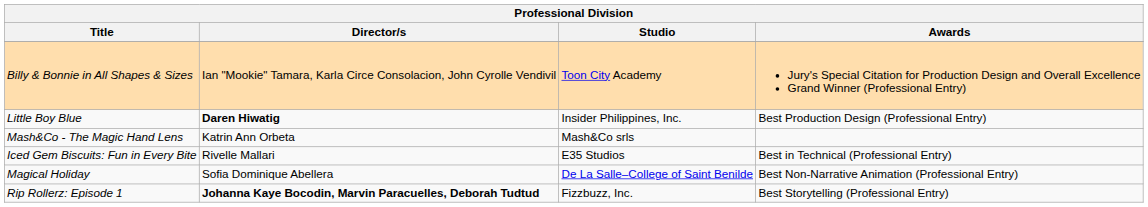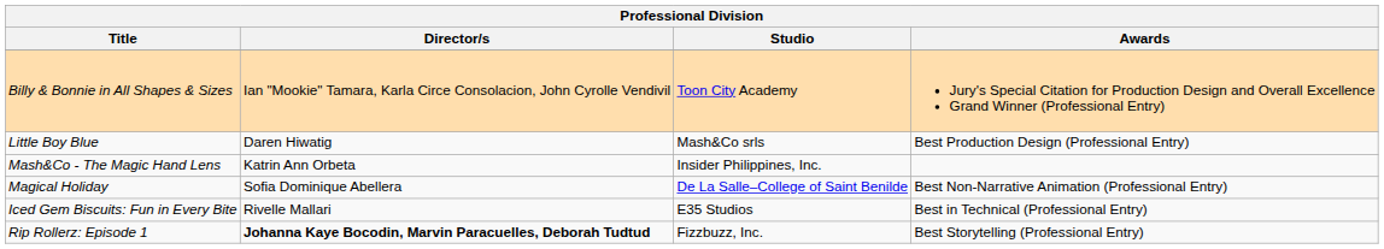 <table class="sortable wikitable">
 <tr>
 <th colspan="4" align="center">Professional Division</th>
 </tr>
 <tr>
 <th>Title</th>
 <th>Director/s</th>
 <th>Studio</th>
 <th>Awards</th>
 </tr>
 <tr>
 </tr>
 <tr style="background:#FFDEAD;">
 <td><em>Billy & Bonnie in All Shapes & Sizes</em></td>
 <td>Ian "Mookie" Tamara, Karla Circe Consolacion, John Cyrolle Vendivil</td>
 <td><a href='#'>Toon City</a> Academy</td>
 <td><br><ul><li>Jury's Special Citation for Production Design and Overall Excellence</li><li>Grand Winner (Professional Entry)</li></ul></td>
 </tr>
 <tr>
 <td><em>Little Boy Blue</em></td>
-<td><strong>Daren Hiwatig</strong></td>
-<td>Insider Philippines, Inc.</td>
+<td>Daren Hiwatig</td>
+<td>Mash&Co srls</td>
 <td>Best Production Design (Professional Entry)</td>
 </tr>
 <tr>
 <td><em>Mash&Co - The Magic Hand Lens</em></td>
 <td>Katrin Ann Orbeta</td>
-<td>Mash&Co srls</td>
+<td>Insider Philippines, Inc.</td>
 <td></td>
+</tr>
+<tr>
+<td><em>Magical Holiday</em></td>
+<td>Sofia Dominique Abellera</td>
+<td><a href='#'>De La Salle–College of Saint Benilde</a></td>
+<td>Best Non-Narrative Animation (Professional Entry)</td>
 </tr>
 <tr>
 <td><em>Iced Gem Biscuits: Fun in Every Bite</em></td>
 <td>Rivelle Mallari</td>
 <td>E35 Studios</td>
 <td>Best in Technical (Professional Entry)</td>
 </tr>
 <tr>
-<td><em>Magical Holiday</em></td>
-<td>Sofia Dominique Abellera</td>
-<td><a href='#'>De La Salle–College of Saint Benilde</a></td>
-<td>Best Non-Narrative Animation (Professional Entry)</td>
-</tr>
-<tr>
 <td><em>Rip Rollerz: Episode 1</em></td>
 <td><strong>Johanna Kaye Bocodin, Marvin Paracuelles, Deborah Tudtud</strong></td>
 <td>Fizzbuzz, Inc.</td>
 <td>Best Storytelling (Professional Entry)</td>
 </tr>
 </table>
